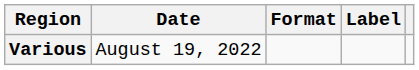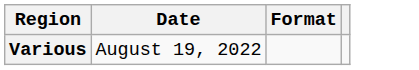 <table class="wikitable plainrowheaders">
 <tr>
 <th scope="col">Region</th>
 <th scope="col">Date</th>
 <th scope="col">Format</th>
-<th scope="col">Label</th>
 <th scope="col"></th>
 </tr>
 <tr>
 <th scope="row">Various</th>
 <td rowspan="1">August 19, 2022</td>
 <td rowspan="1"></td>
-<td rowspan="1"></td>
 <td align="center"></td>
 </tr>
 </table>
